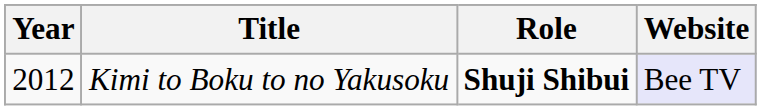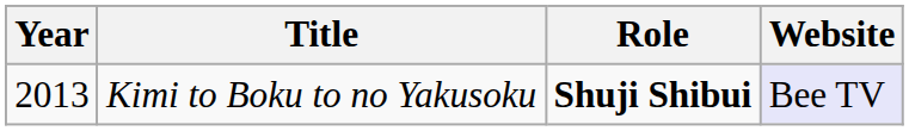 <table class="wikitable">
 <tr>
 <th>Year</th>
 <th>Title</th>
 <th>Role</th>
 <th>Website</th>
 </tr>
 <tr>
-<td>2012</td>
+<td>2013</td>
 <td><em>Kimi to Boku to no Yakusoku</em></td>
 <td><strong>Shuji Shibui</strong></td>
 <td style="background: lavender;">Bee TV</td>
 </tr>
 </table>
